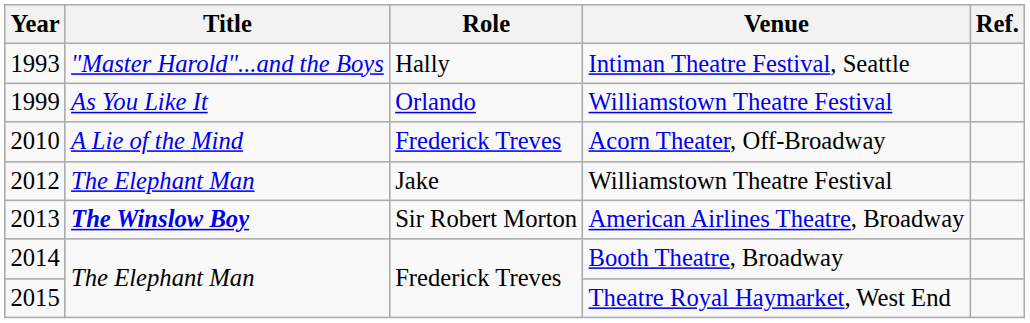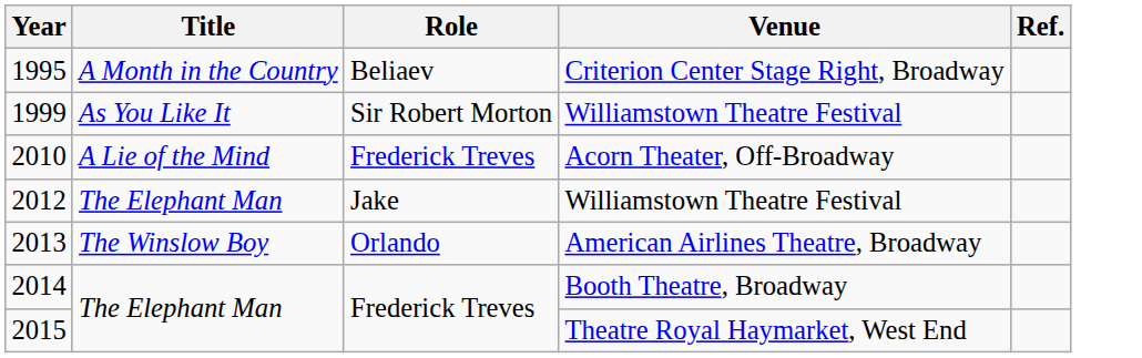 <table class="wikitable sortable">
 <tr>
 <th>Year</th>
 <th>Title</th>
 <th>Role</th>
 <th>Venue</th>
 <th class=unsortable>Ref.</th>
 </tr>
 <tr>
-<td>1993</td>
-<td><em><a href='#'>"Master Harold"...and the Boys</a></em></td>
-<td>Hally</td>
-<td><a href='#'>Intiman Theatre Festival</a>, Seattle</td>
+<td>1995</td>
+<td><em><a href='#'>A Month in the Country</a></em></td>
+<td>Beliaev</td>
+<td><a href='#'>Criterion Center Stage Right</a>, Broadway</td>
 <td></td>
 </tr>
 <tr>
 <td>1999</td>
 <td><em><a href='#'>As You Like It</a></em></td>
-<td><a href='#'>Orlando</a></td>
+<td>Sir Robert Morton</td>
 <td><a href='#'>Williamstown Theatre Festival</a></td>
 <td></td>
 </tr>
 <tr>
 <td>2010</td>
 <td><em><a href='#'>A Lie of the Mind</a></em></td>
 <td><a href='#'>Frederick Treves</a></td>
 <td><a href='#'>Acorn Theater</a>, Off-Broadway</td>
 <td></td>
 </tr>
 <tr>
 <td>2012</td>
 <td><em><a href='#'>The Elephant Man</a></em></td>
 <td>Jake</td>
 <td>Williamstown Theatre Festival</td>
 <td></td>
 </tr>
 <tr>
 <td>2013</td>
-<td><strong><em><a href='#'>The Winslow Boy</a></em></strong></td>
-<td>Sir Robert Morton</td>
+<td><em><a href='#'>The Winslow Boy</a></em></td>
+<td><a href='#'>Orlando</a></td>
 <td><a href='#'>American Airlines Theatre</a>, Broadway</td>
 <td></td>
 </tr>
 <tr>
 <td>2014</td>
 <td rowspan="2"><em>The Elephant Man</em></td>
 <td rowspan="2">Frederick Treves</td>
 <td><a href='#'>Booth Theatre</a>, Broadway</td>
 <td></td>
 </tr>
 <tr>
 <td>2015</td>
 <td><a href='#'>Theatre Royal Haymarket</a>, West End</td>
 <td></td>
 </tr>
 </table>
